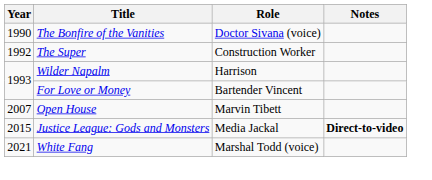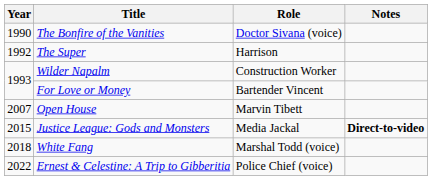 <table class="wikitable sortable">
 <tr>
 <th>Year</th>
 <th>Title</th>
 <th>Role</th>
 <th class="unsortable">Notes</th>
 </tr>
 <tr>
 <td>1990</td>
 <td><em><a href='#'>The Bonfire of the Vanities</a></em></td>
 <td><a href='#'>Doctor Sivana</a> (voice)</td>
 <td></td>
 </tr>
 <tr>
 <td>1992</td>
 <td><em><a href='#'>The Super</a></em></td>
-<td>Construction Worker</td>
+<td>Harrison</td>
 <td></td>
 </tr>
 <tr>
 <td rowspan="2">1993</td>
 <td><em><a href='#'>Wilder Napalm</a></em></td>
-<td>Harrison</td>
+<td>Construction Worker</td>
 <td></td>
 </tr>
 <tr>
 <td><em><a href='#'>For Love or Money</a></em></td>
 <td>Bartender Vincent</td>
 <td></td>
 </tr>
 <tr>
 <td>2007</td>
 <td><em><a href='#'>Open House</a></em></td>
 <td>Marvin Tibett</td>
 <td></td>
 </tr>
 <tr>
 <td>2015</td>
 <td><em><a href='#'>Justice League: Gods and Monsters</a></em></td>
 <td>Media Jackal</td>
 <td><strong>Direct-to-video</strong></td>
 </tr>
 <tr>
-<td>2021</td>
+<td>2018</td>
 <td><em><a href='#'>White Fang</a></em></td>
 <td>Marshal Todd (voice)</td>
 <td></td>
 </tr>
+<tr>
+<td>2022</td>
+<td><em><a href='#'>Ernest & Celestine: A Trip to Gibberitia</a></em></td>
+<td>Police Chief (voice)</td>
+<td></td>
+</tr>
 </table>
